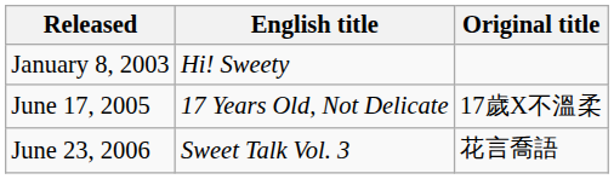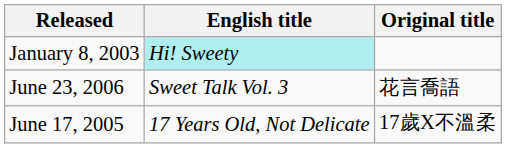 <table class="wikitable">
 <tr>
 <th>Released</th>
 <th>English title</th>
 <th>Original title</th>
 </tr>
 <tr>
 <td>January 8, 2003</td>
-<td><em>Hi! Sweety</em></td>
+<td style="background: paleturquoise;"><em>Hi! Sweety</em></td>
 <td></td>
+</tr>
+<tr>
+<td>June 23, 2006</td>
+<td><em>Sweet Talk Vol. 3</em></td>
+<td>花言喬語</td>
 </tr>
 <tr>
 <td>June 17, 2005</td>
 <td><em>17 Years Old, Not Delicate</em></td>
 <td>17歲X不溫柔</td>
 </tr>
-<tr>
-<td>June 23, 2006</td>
-<td><em>Sweet Talk Vol. 3</em></td>
-<td>花言喬語</td>
-</tr>
 </table>
